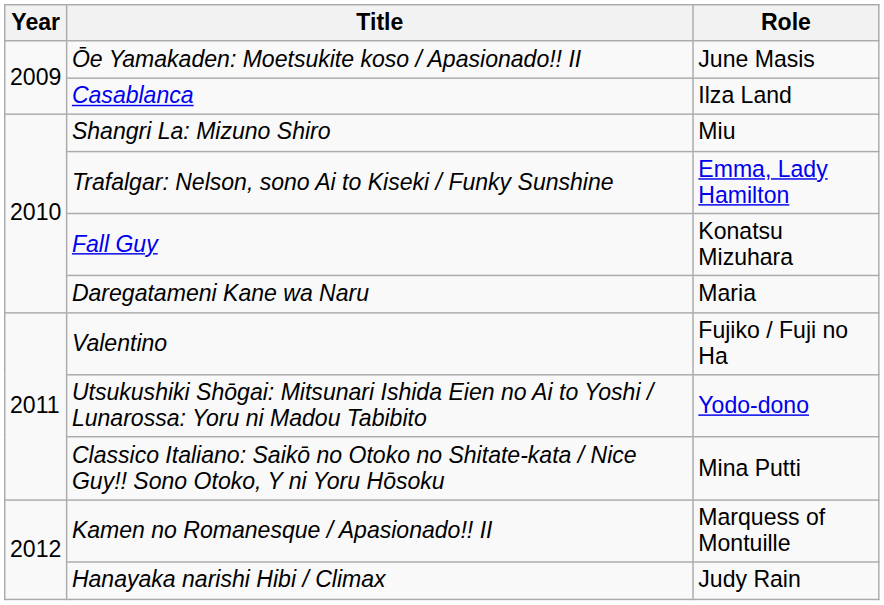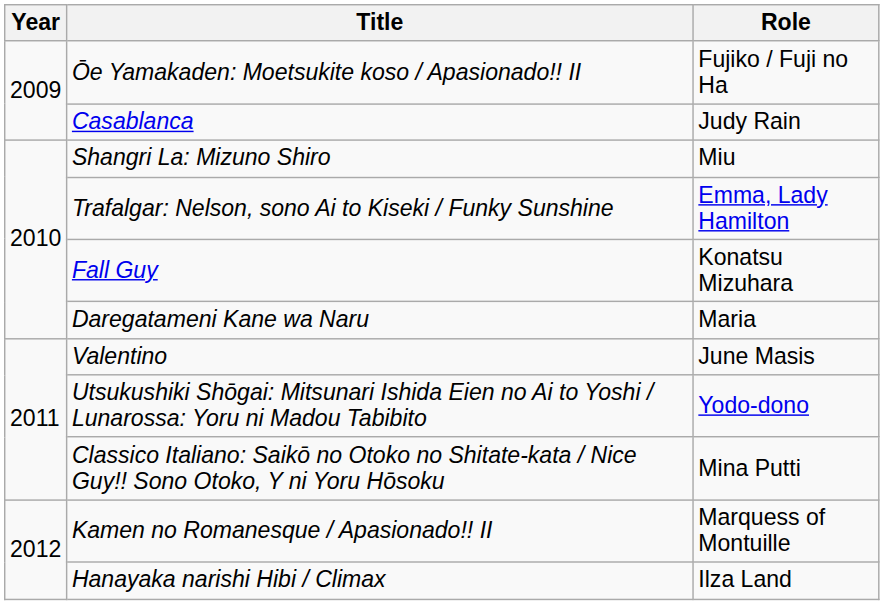 <table class="wikitable">
 <tr>
 <th>Year</th>
 <th>Title</th>
 <th>Role</th>
 </tr>
 <tr>
 <td rowspan="2">2009</td>
 <td><em>Ōe Yamakaden: Moetsukite koso / Apasionado!! II</em></td>
-<td>June Masis</td>
+<td>Fujiko / Fuji no Ha</td>
 </tr>
 <tr>
 <td><em><a href='#'>Casablanca</a></em></td>
-<td>Ilza Land</td>
+<td>Judy Rain</td>
 </tr>
 <tr>
 <td rowspan="4">2010</td>
 <td><em>Shangri La: Mizuno Shiro</em></td>
 <td>Miu</td>
 </tr>
 <tr>
 <td><em>Trafalgar: Nelson, sono Ai to Kiseki / Funky Sunshine</em></td>
 <td><a href='#'>Emma, Lady Hamilton</a></td>
 </tr>
 <tr>
 <td><em><a href='#'>Fall Guy</a></em></td>
 <td>Konatsu Mizuhara</td>
 </tr>
 <tr>
 <td><em>Daregatameni Kane wa Naru</em></td>
 <td>Maria</td>
 </tr>
 <tr>
 <td rowspan="3">2011</td>
 <td><em>Valentino</em></td>
-<td>Fujiko / Fuji no Ha</td>
+<td>June Masis</td>
 </tr>
 <tr>
 <td><em>Utsukushiki Shōgai: Mitsunari Ishida Eien no Ai to Yoshi / Lunarossa: Yoru ni Madou Tabibito</em></td>
 <td><a href='#'>Yodo-dono</a></td>
 </tr>
 <tr>
 <td><em>Classico Italiano: Saikō no Otoko no Shitate-kata / Nice Guy!! Sono Otoko, Y ni Yoru Hōsoku</em></td>
 <td>Mina Putti</td>
 </tr>
 <tr>
 <td rowspan="2">2012</td>
 <td><em>Kamen no Romanesque / Apasionado!! II</em></td>
 <td>Marquess of Montuille</td>
 </tr>
 <tr>
 <td><em>Hanayaka narishi Hibi / Climax</em></td>
-<td>Judy Rain</td>
+<td>Ilza Land</td>
 </tr>
 </table>
